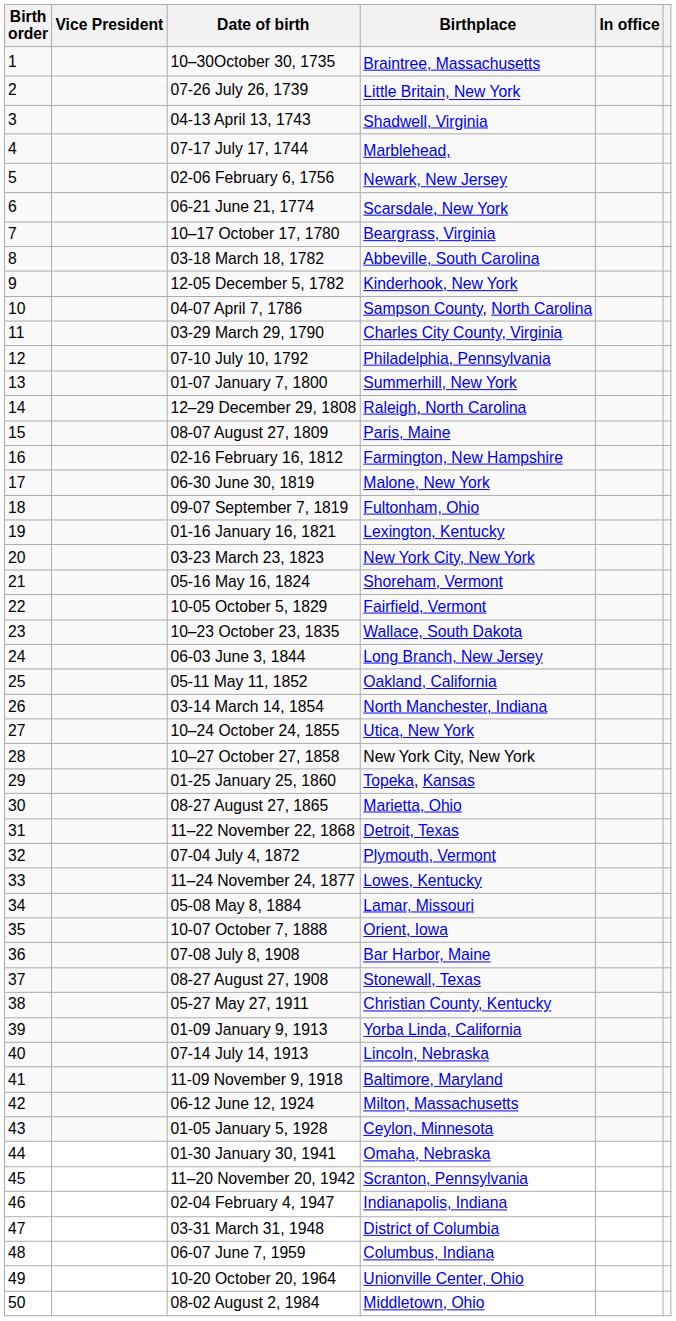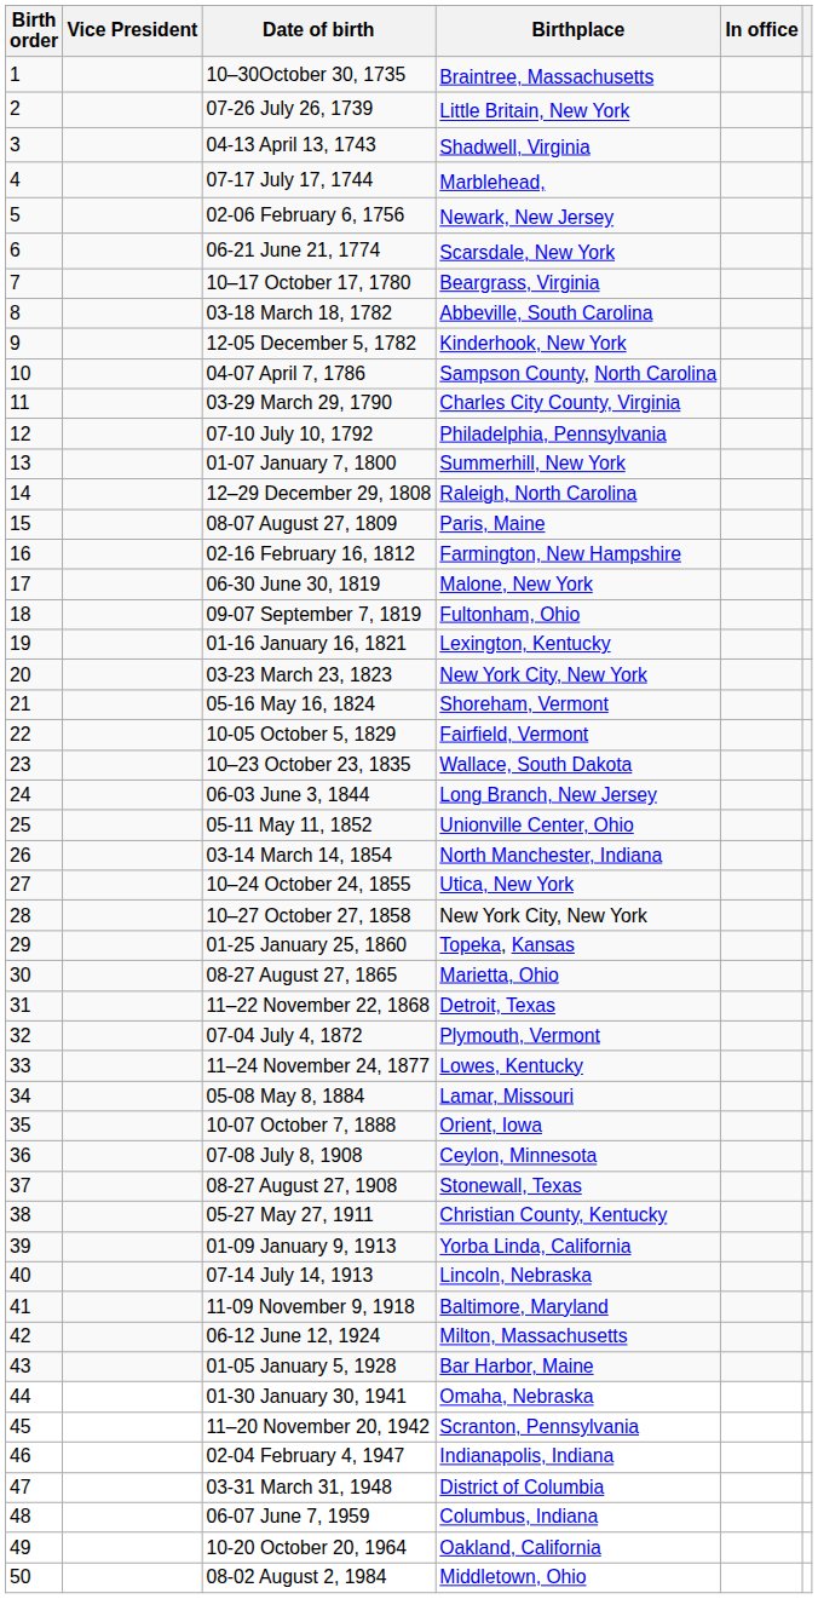 <table class="wikitable sortable">
 <tr>
 <th>Birth<br>order</th>
 <th>Vice President</th>
 <th>Date of birth</th>
 <th>Birthplace</th>
 <th>In office</th>
 <th></th>
 </tr>
 <tr>
 <td>1</td>
 <td></td>
 <td><span>10–30</span>October 30, 1735</td>
 <td><a href='#'>Braintree, Massachusetts</a><sup></sup></td>
 <td></td>
 <td></td>
 </tr>
 <tr>
 <td>2</td>
 <td></td>
 <td><span>07-26</span> July 26, 1739</td>
 <td><a href='#'>Little Britain, New York</a><sup></sup></td>
 <td></td>
 <td></td>
 </tr>
 <tr>
 <td>3</td>
 <td></td>
 <td><span>04-13</span> April 13, 1743</td>
 <td><a href='#'>Shadwell, Virginia</a><sup></sup></td>
 <td></td>
 <td></td>
 </tr>
 <tr>
 <td>4</td>
 <td></td>
 <td><span>07-17</span> July 17, 1744</td>
 <td><a href='#'>Marblehead, </a><sup></sup></td>
 <td></td>
 <td></td>
 </tr>
 <tr>
 <td>5</td>
 <td></td>
 <td><span>02-06</span> February 6, 1756</td>
 <td><a href='#'>Newark, New Jersey</a><sup></sup></td>
 <td></td>
 <td></td>
 </tr>
 <tr>
 <td>6</td>
 <td></td>
 <td><span>06-21</span> June 21, 1774</td>
 <td><a href='#'>Scarsdale, New York</a><sup></sup></td>
 <td></td>
 <td></td>
 </tr>
 <tr>
 <td>7</td>
 <td></td>
 <td><span>10–17</span> October 17, 1780</td>
 <td><a href='#'>Beargrass, Virginia</a></td>
 <td></td>
 <td></td>
 </tr>
 <tr>
 <td>8</td>
 <td></td>
 <td><span>03-18</span> March 18, 1782</td>
 <td><a href='#'>Abbeville, South Carolina</a></td>
 <td></td>
 <td></td>
 </tr>
 <tr>
 <td>9</td>
 <td></td>
 <td><span>12-05</span> December 5, 1782</td>
 <td><a href='#'>Kinderhook, New York</a></td>
 <td></td>
 <td></td>
 </tr>
 <tr>
 <td>10</td>
 <td></td>
 <td><span>04-07</span> April 7, 1786</td>
 <td><a href='#'>Sampson County</a>, <a href='#'>North Carolina</a></td>
 <td></td>
 <td></td>
 </tr>
 <tr>
 <td>11</td>
 <td></td>
 <td><span>03-29</span> March 29, 1790</td>
 <td><a href='#'>Charles City County, Virginia</a></td>
 <td></td>
 <td></td>
 </tr>
 <tr>
 <td>12</td>
 <td></td>
 <td><span>07-10</span> July 10, 1792</td>
 <td><a href='#'>Philadelphia, Pennsylvania</a></td>
 <td></td>
 <td></td>
 </tr>
 <tr>
 <td>13</td>
 <td></td>
 <td><span>01-07</span> January 7, 1800</td>
 <td><a href='#'>Summerhill, New York</a></td>
 <td></td>
 <td></td>
 </tr>
 <tr>
 <td>14</td>
 <td></td>
 <td><span>12–29</span> December 29, 1808</td>
 <td><a href='#'>Raleigh, North Carolina</a></td>
 <td></td>
 <td></td>
 </tr>
 <tr>
 <td>15</td>
 <td></td>
 <td><span>08-07</span> August 27, 1809</td>
 <td><a href='#'>Paris, Maine</a></td>
 <td></td>
 <td></td>
 </tr>
 <tr>
 <td>16</td>
 <td></td>
 <td><span>02-16</span> February 16, 1812</td>
 <td><a href='#'>Farmington, New Hampshire</a></td>
 <td></td>
 <td></td>
 </tr>
 <tr>
 <td>17</td>
 <td></td>
 <td><span>06-30</span> June 30, 1819</td>
 <td><a href='#'>Malone, New York</a></td>
 <td></td>
 <td></td>
 </tr>
 <tr>
 <td>18</td>
 <td></td>
 <td><span>09-07</span> September 7, 1819</td>
 <td><a href='#'>Fultonham, Ohio</a></td>
 <td></td>
 <td></td>
 </tr>
 <tr>
 <td>19</td>
 <td></td>
 <td><span>01-16</span> January 16, 1821</td>
 <td><a href='#'>Lexington, Kentucky</a></td>
 <td></td>
 <td></td>
 </tr>
 <tr>
 <td>20</td>
 <td></td>
 <td><span>03-23</span> March 23, 1823</td>
 <td><a href='#'>New York City, New York</a></td>
 <td></td>
 <td></td>
 </tr>
 <tr>
 <td>21</td>
 <td></td>
 <td><span>05-16</span> May 16, 1824</td>
 <td><a href='#'>Shoreham, Vermont</a></td>
 <td></td>
 <td></td>
 </tr>
 <tr>
 <td>22</td>
 <td></td>
 <td><span>10-05</span> October 5, 1829</td>
 <td><a href='#'>Fairfield, Vermont</a></td>
 <td></td>
 <td></td>
 </tr>
 <tr>
 <td>23</td>
 <td></td>
 <td><span>10–23</span> October 23, 1835</td>
 <td><a href='#'>Wallace, South Dakota</a></td>
 <td></td>
 <td></td>
 </tr>
 <tr>
 <td>24</td>
 <td></td>
 <td><span>06-03</span> June 3, 1844</td>
 <td><a href='#'>Long Branch, New Jersey</a></td>
 <td></td>
 <td></td>
 </tr>
 <tr>
 <td>25</td>
 <td></td>
 <td><span>05-11</span> May 11, 1852</td>
-<td><a href='#'>Oakland, California</a></td>
+<td><a href='#'>Unionville Center, Ohio</a></td>
 <td></td>
 <td></td>
 </tr>
 <tr>
 <td>26</td>
 <td></td>
 <td><span>03-14</span> March 14, 1854</td>
 <td><a href='#'>North Manchester, Indiana</a></td>
 <td></td>
 <td></td>
 </tr>
 <tr>
 <td>27</td>
 <td></td>
 <td><span>10–24</span> October 24, 1855</td>
 <td><a href='#'>Utica, New York</a></td>
 <td></td>
 <td></td>
 </tr>
 <tr>
 <td>28</td>
 <td></td>
 <td><span>10–27</span> October 27, 1858</td>
 <td>New York City, New York</td>
 <td></td>
 <td></td>
 </tr>
 <tr>
 <td>29</td>
 <td></td>
 <td><span>01-25</span> January 25, 1860</td>
 <td><a href='#'>Topeka</a>, <a href='#'>Kansas</a></td>
 <td></td>
 <td></td>
 </tr>
 <tr>
 <td>30</td>
 <td></td>
 <td><span>08-27</span> August 27, 1865</td>
 <td><a href='#'>Marietta, Ohio</a></td>
 <td></td>
 <td></td>
 </tr>
 <tr>
 <td>31</td>
 <td></td>
 <td><span>11–22</span> November 22, 1868</td>
 <td><a href='#'>Detroit, Texas</a></td>
 <td></td>
 <td></td>
 </tr>
 <tr>
 <td>32</td>
 <td></td>
 <td><span>07-04</span> July 4, 1872</td>
 <td><a href='#'>Plymouth, Vermont</a></td>
 <td></td>
 <td></td>
 </tr>
 <tr>
 <td>33</td>
 <td></td>
 <td><span>11–24</span> November 24, 1877</td>
 <td><a href='#'>Lowes, Kentucky</a></td>
 <td></td>
 <td></td>
 </tr>
 <tr>
 <td>34</td>
 <td></td>
 <td><span>05-08</span> May 8, 1884</td>
 <td><a href='#'>Lamar, Missouri</a></td>
 <td></td>
 <td></td>
 </tr>
 <tr>
 <td>35</td>
 <td></td>
 <td><span>10-07</span> October 7, 1888</td>
 <td><a href='#'>Orient, Iowa</a></td>
 <td></td>
 <td></td>
 </tr>
 <tr>
 <td>36</td>
 <td></td>
 <td><span>07-08</span> July 8, 1908</td>
-<td><a href='#'>Bar Harbor, Maine</a></td>
+<td><a href='#'>Ceylon, Minnesota</a></td>
 <td></td>
 <td></td>
 </tr>
 <tr>
 <td>37</td>
 <td></td>
 <td><span>08-27</span> August 27, 1908</td>
 <td><a href='#'>Stonewall, Texas</a></td>
 <td></td>
 <td></td>
 </tr>
 <tr>
 <td>38</td>
 <td></td>
 <td><span>05-27</span> May 27, 1911</td>
 <td><a href='#'>Christian County, Kentucky</a></td>
 <td></td>
 <td></td>
 </tr>
 <tr>
 <td>39</td>
 <td></td>
 <td><span>01-09</span> January 9, 1913</td>
 <td><a href='#'>Yorba Linda, California</a></td>
 <td></td>
 <td></td>
 </tr>
 <tr>
 <td>40</td>
 <td></td>
 <td><span>07-14</span> July 14, 1913</td>
 <td><a href='#'>Lincoln, Nebraska</a></td>
 <td></td>
 <td></td>
 </tr>
 <tr>
 <td>41</td>
 <td></td>
 <td><span>11-09</span> November 9, 1918</td>
 <td><a href='#'>Baltimore, Maryland</a></td>
 <td></td>
 <td></td>
 </tr>
 <tr>
 <td>42</td>
 <td></td>
 <td><span>06-12</span> June 12, 1924</td>
 <td><a href='#'>Milton, Massachusetts</a></td>
 <td></td>
 <td></td>
 </tr>
 <tr>
 <td>43</td>
 <td></td>
 <td><span>01-05</span> January 5, 1928</td>
-<td><a href='#'>Ceylon, Minnesota</a></td>
+<td><a href='#'>Bar Harbor, Maine</a></td>
 <td></td>
 <td></td>
 </tr>
 <tr style="background:#FFF; ">
 <td>44</td>
 <td></td>
 <td><span>01-30</span> January 30, 1941</td>
 <td><a href='#'>Omaha, Nebraska</a></td>
 <td></td>
 <td></td>
 </tr>
 <tr style="background:#FFF; ">
 <td>45</td>
 <td></td>
 <td><span>11–20</span> November 20, 1942</td>
 <td><a href='#'>Scranton, Pennsylvania</a></td>
 <td></td>
 <td></td>
 </tr>
 <tr style="background:#FFF; ">
 <td>46</td>
 <td></td>
 <td><span>02-04</span> February 4, 1947</td>
 <td><a href='#'>Indianapolis, Indiana</a></td>
 <td></td>
 <td></td>
 </tr>
 <tr style="background:#FFF; ">
 <td>47</td>
 <td></td>
 <td><span>03-31</span> March 31, 1948</td>
 <td><a href='#'>District of Columbia</a></td>
 <td></td>
 <td></td>
 </tr>
 <tr style="background:#FFF; ">
 <td>48</td>
 <td></td>
 <td><span>06-07</span> June 7, 1959</td>
 <td><a href='#'>Columbus, Indiana</a></td>
 <td></td>
 <td></td>
 </tr>
 <tr style="background:#FFF; ">
 <td>49</td>
 <td></td>
 <td><span>10-20</span> October 20, 1964</td>
-<td><a href='#'>Unionville Center, Ohio</a></td>
+<td><a href='#'>Oakland, California</a></td>
 <td></td>
 <td></td>
 </tr>
 <tr style="background:#FFF; ">
 <td>50</td>
 <td></td>
 <td><span>08-02</span> August 2, 1984</td>
 <td><a href='#'>Middletown, Ohio</a></td>
 <td></td>
 <td></td>
 </tr>
 </table>
